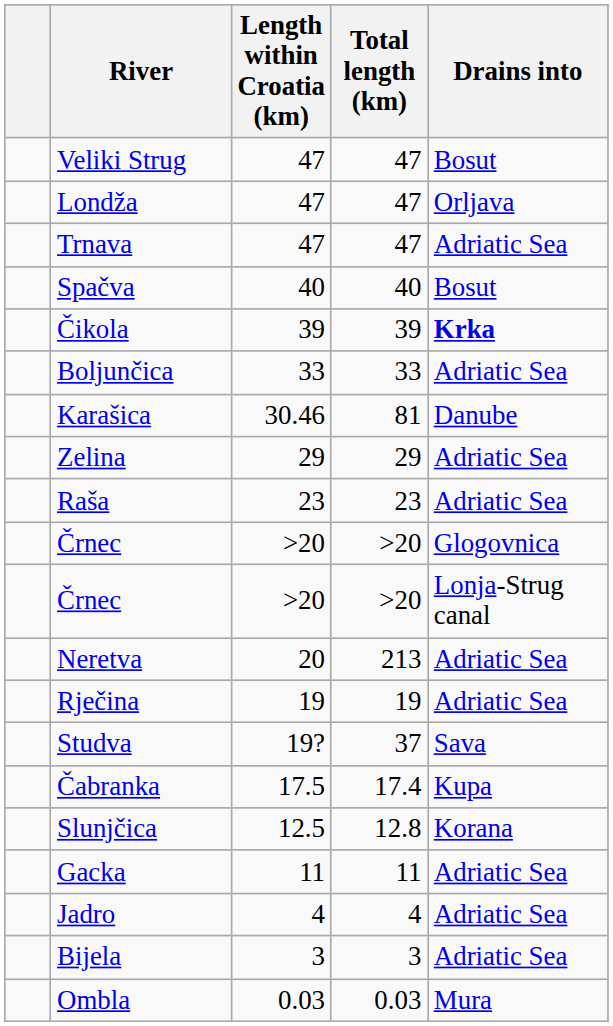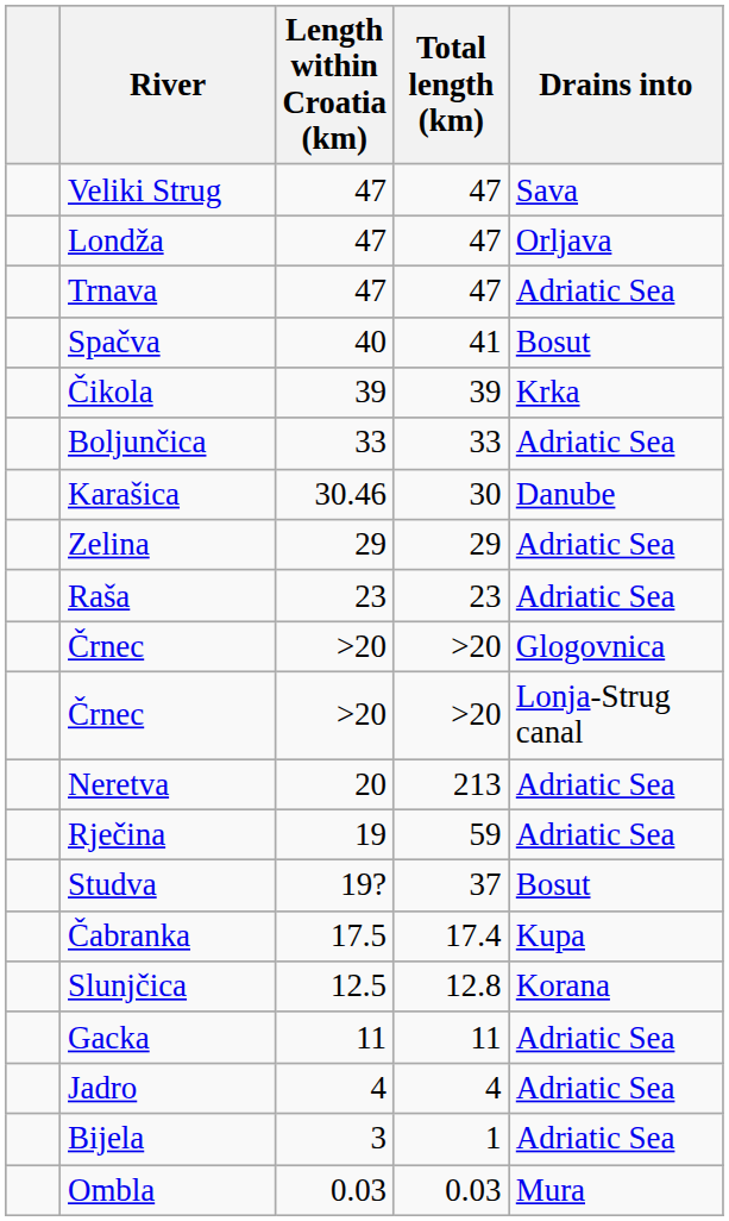 <table class="wikitable sortable">
 <tr>
 <th width="20" align="right"></th>
 <th width="100">River</th>
 <th width="50">Length within Croatia (km)</th>
 <th width="50">Total length (km)</th>
 <th width="100">Drains into</th>
 </tr>
 <tr>
 <td></td>
 <td><a href='#'>Veliki Strug</a></td>
 <td align="right">47</td>
 <td align="right">47</td>
-<td><a href='#'>Bosut</a></td>
+<td><a href='#'>Sava</a></td>
 </tr>
 <tr>
 <td></td>
 <td><a href='#'>Londža</a></td>
 <td align="right">47</td>
 <td align="right">47</td>
 <td><a href='#'>Orljava</a></td>
 </tr>
 <tr>
 <td></td>
 <td><a href='#'>Trnava</a></td>
 <td align="right">47</td>
 <td align="right">47</td>
 <td><a href='#'>Adriatic Sea</a></td>
 </tr>
 <tr>
 <td></td>
 <td><a href='#'>Spačva</a></td>
 <td align="right">40</td>
-<td align="right">40</td>
+<td align="right">41</td>
 <td><a href='#'>Bosut</a></td>
 </tr>
 <tr>
 <td></td>
 <td><a href='#'>Čikola</a></td>
 <td align="right">39</td>
 <td align="right">39</td>
-<td><strong><a href='#'>Krka</a></strong></td>
+<td><a href='#'>Krka</a></td>
 </tr>
 <tr>
 <td></td>
 <td><a href='#'>Boljunčica</a></td>
 <td align="right">33</td>
 <td align="right">33</td>
 <td><a href='#'>Adriatic Sea</a></td>
 </tr>
 <tr>
 <td></td>
 <td><a href='#'>Karašica</a></td>
 <td align="right">30.46</td>
-<td align="right">81</td>
+<td align="right">30</td>
 <td><a href='#'>Danube</a></td>
 </tr>
 <tr>
 <td></td>
 <td><a href='#'>Zelina</a></td>
 <td align="right">29</td>
 <td align="right">29</td>
 <td><a href='#'>Adriatic Sea</a></td>
 </tr>
 <tr>
 <td></td>
 <td><a href='#'>Raša</a></td>
 <td align="right">23</td>
 <td align="right">23</td>
 <td><a href='#'>Adriatic Sea</a></td>
 </tr>
 <tr>
 <td></td>
 <td><a href='#'>Črnec</a></td>
 <td align="right">>20</td>
 <td align="right">>20</td>
 <td><a href='#'>Glogovnica</a></td>
 </tr>
 <tr>
 <td></td>
 <td><a href='#'>Črnec</a></td>
 <td align="right">>20</td>
 <td align="right">>20</td>
 <td><a href='#'>Lonja</a>-Strug canal</td>
 </tr>
 <tr>
 <td></td>
 <td><a href='#'>Neretva</a></td>
 <td align="right">20</td>
 <td align="right">213</td>
 <td><a href='#'>Adriatic Sea</a></td>
 </tr>
 <tr>
 <td></td>
 <td><a href='#'>Rječina</a></td>
 <td align="right">19</td>
-<td align="right">19</td>
+<td align="right">59</td>
 <td><a href='#'>Adriatic Sea</a></td>
 </tr>
 <tr>
 <td></td>
 <td><a href='#'>Studva</a></td>
 <td align="right">19?</td>
 <td align="right">37</td>
-<td><a href='#'>Sava</a></td>
+<td><a href='#'>Bosut</a></td>
 </tr>
 <tr>
 <td></td>
 <td><a href='#'>Čabranka</a></td>
 <td align="right">17.5</td>
 <td align="right">17.4</td>
 <td><a href='#'>Kupa</a></td>
 </tr>
 <tr>
 <td></td>
 <td><a href='#'>Slunjčica</a></td>
 <td align="right">12.5</td>
 <td align="right">12.8</td>
 <td><a href='#'>Korana</a></td>
 </tr>
 <tr>
 <td></td>
 <td><a href='#'>Gacka</a></td>
 <td align="right">11</td>
 <td align="right">11</td>
 <td><a href='#'>Adriatic Sea</a></td>
 </tr>
 <tr>
 <td></td>
 <td><a href='#'>Jadro</a></td>
 <td align="right">4</td>
 <td align="right">4</td>
 <td><a href='#'>Adriatic Sea</a></td>
 </tr>
 <tr>
 <td></td>
 <td><a href='#'>Bijela</a></td>
 <td align="right">3</td>
-<td align="right">3</td>
+<td align="right">1</td>
 <td><a href='#'>Adriatic Sea</a></td>
 </tr>
 <tr>
 <td></td>
 <td><a href='#'>Ombla</a></td>
 <td align="right">0.03</td>
 <td align="right">0.03</td>
 <td><a href='#'>Mura</a></td>
 </tr>
 </table>
